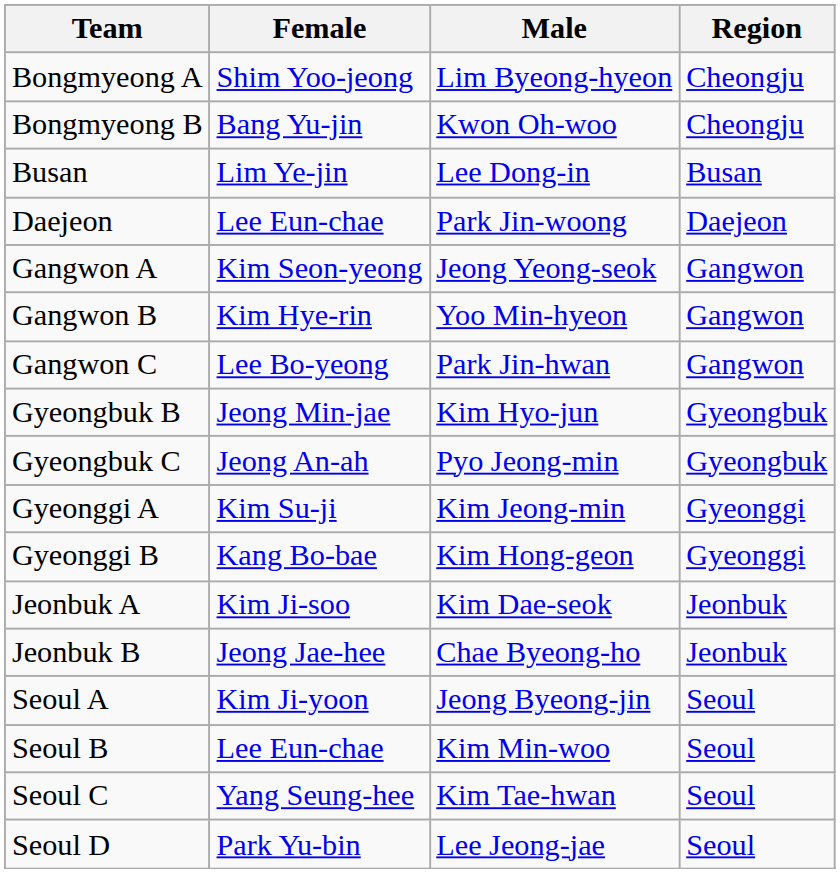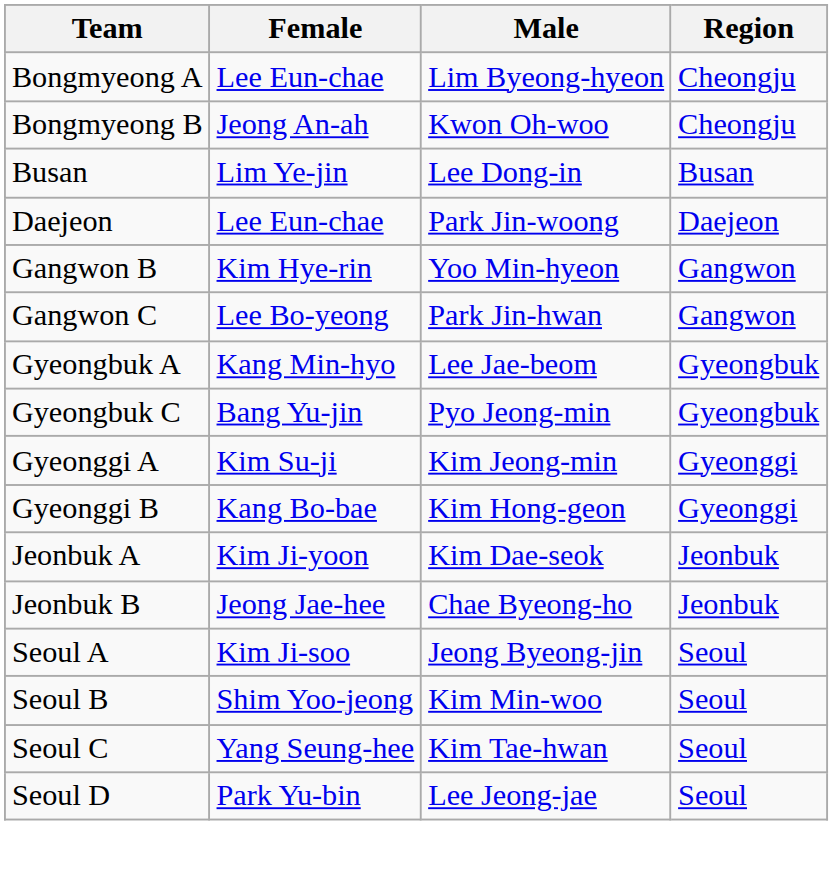 <table class=wikitable>
 <tr>
 <th scope="col">Team</th>
 <th scope="col">Female</th>
 <th scope="col">Male</th>
 <th scope="col">Region</th>
 </tr>
 <tr>
 <td>Bongmyeong A</td>
-<td><a href='#'>Shim Yoo-jeong</a></td>
+<td><a href='#'>Lee Eun-chae</a></td>
 <td><a href='#'>Lim Byeong-hyeon</a></td>
 <td> <a href='#'>Cheongju</a></td>
 </tr>
 <tr>
 <td>Bongmyeong B</td>
-<td><a href='#'>Bang Yu-jin</a></td>
+<td><a href='#'>Jeong An-ah</a></td>
 <td><a href='#'>Kwon Oh-woo</a></td>
 <td> <a href='#'>Cheongju</a></td>
 </tr>
 <tr>
 <td>Busan</td>
 <td><a href='#'>Lim Ye-jin</a></td>
 <td><a href='#'>Lee Dong-in</a></td>
 <td> <a href='#'>Busan</a></td>
 </tr>
 <tr>
 <td>Daejeon</td>
 <td><a href='#'>Lee Eun-chae</a></td>
 <td><a href='#'>Park Jin-woong</a></td>
 <td> <a href='#'>Daejeon</a></td>
 </tr>
 <tr>
-<td>Gangwon A</td>
-<td><a href='#'>Kim Seon-yeong</a></td>
-<td><a href='#'>Jeong Yeong-seok</a></td>
-<td> <a href='#'>Gangwon</a></td>
-</tr>
-<tr>
 <td>Gangwon B</td>
 <td><a href='#'>Kim Hye-rin</a></td>
 <td><a href='#'>Yoo Min-hyeon</a></td>
 <td> <a href='#'>Gangwon</a></td>
 </tr>
 <tr>
 <td>Gangwon C</td>
 <td><a href='#'>Lee Bo-yeong</a></td>
 <td><a href='#'>Park Jin-hwan</a></td>
 <td> <a href='#'>Gangwon</a></td>
 </tr>
 <tr>
-<td>Gyeongbuk B</td>
-<td><a href='#'>Jeong Min-jae</a></td>
-<td><a href='#'>Kim Hyo-jun</a></td>
+<td>Gyeongbuk A</td>
+<td><a href='#'>Kang Min-hyo</a></td>
+<td><a href='#'>Lee Jae-beom</a></td>
 <td> <a href='#'>Gyeongbuk</a></td>
 </tr>
 <tr>
 <td>Gyeongbuk C</td>
-<td><a href='#'>Jeong An-ah</a></td>
+<td><a href='#'>Bang Yu-jin</a></td>
 <td><a href='#'>Pyo Jeong-min</a></td>
 <td> <a href='#'>Gyeongbuk</a></td>
 </tr>
 <tr>
 <td>Gyeonggi A</td>
 <td><a href='#'>Kim Su-ji</a></td>
 <td><a href='#'>Kim Jeong-min</a></td>
 <td> <a href='#'>Gyeonggi</a></td>
 </tr>
 <tr>
 <td>Gyeonggi B</td>
 <td><a href='#'>Kang Bo-bae</a></td>
 <td><a href='#'>Kim Hong-geon</a></td>
 <td> <a href='#'>Gyeonggi</a></td>
 </tr>
 <tr>
 <td>Jeonbuk A</td>
-<td><a href='#'>Kim Ji-soo</a></td>
+<td><a href='#'>Kim Ji-yoon</a></td>
 <td><a href='#'>Kim Dae-seok</a></td>
 <td> <a href='#'>Jeonbuk</a></td>
 </tr>
 <tr>
 <td>Jeonbuk B</td>
 <td><a href='#'>Jeong Jae-hee</a></td>
 <td><a href='#'>Chae Byeong-ho</a></td>
 <td> <a href='#'>Jeonbuk</a></td>
 </tr>
 <tr>
 <td>Seoul A</td>
-<td><a href='#'>Kim Ji-yoon</a></td>
+<td><a href='#'>Kim Ji-soo</a></td>
 <td><a href='#'>Jeong Byeong-jin</a></td>
 <td> <a href='#'>Seoul</a></td>
 </tr>
 <tr>
 <td>Seoul B</td>
-<td><a href='#'>Lee Eun-chae</a></td>
+<td><a href='#'>Shim Yoo-jeong</a></td>
 <td><a href='#'>Kim Min-woo</a></td>
 <td> <a href='#'>Seoul</a></td>
 </tr>
 <tr>
 <td>Seoul C</td>
 <td><a href='#'>Yang Seung-hee</a></td>
 <td><a href='#'>Kim Tae-hwan</a></td>
 <td> <a href='#'>Seoul</a></td>
 </tr>
 <tr>
 <td>Seoul D</td>
 <td><a href='#'>Park Yu-bin</a></td>
 <td><a href='#'>Lee Jeong-jae</a></td>
 <td> <a href='#'>Seoul</a></td>
 </tr>
 </table>
